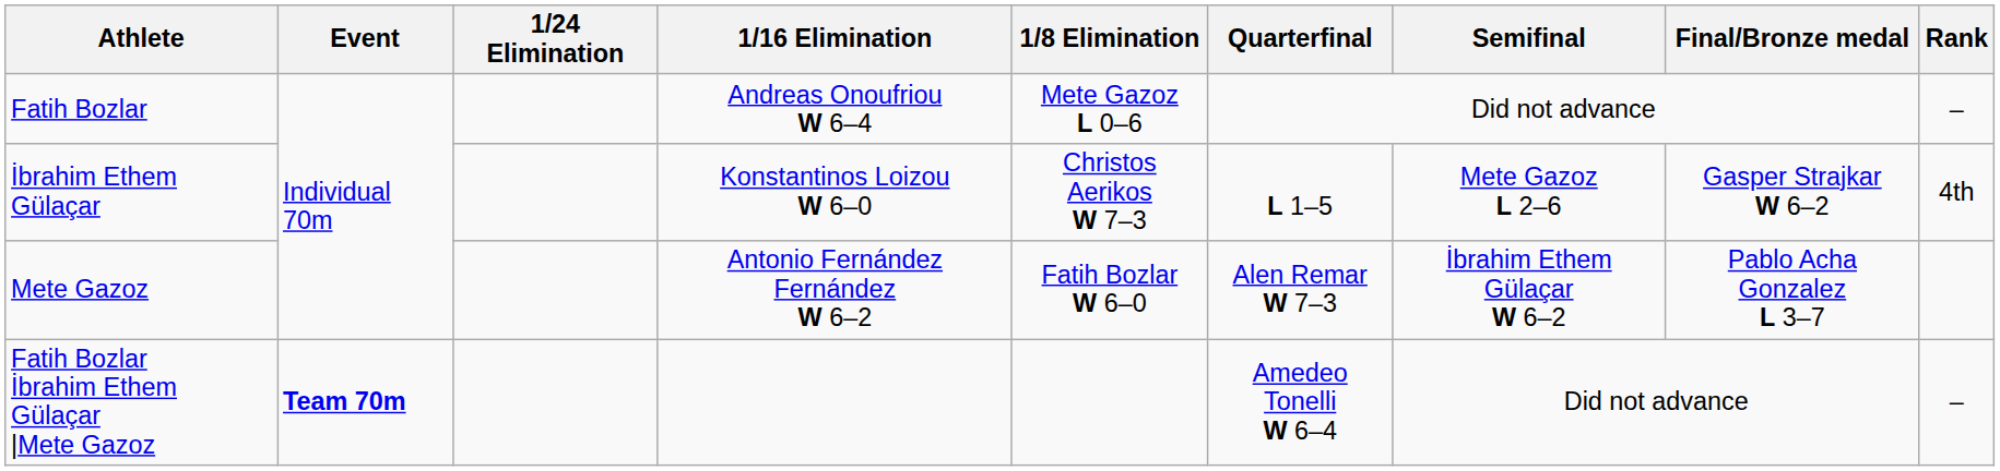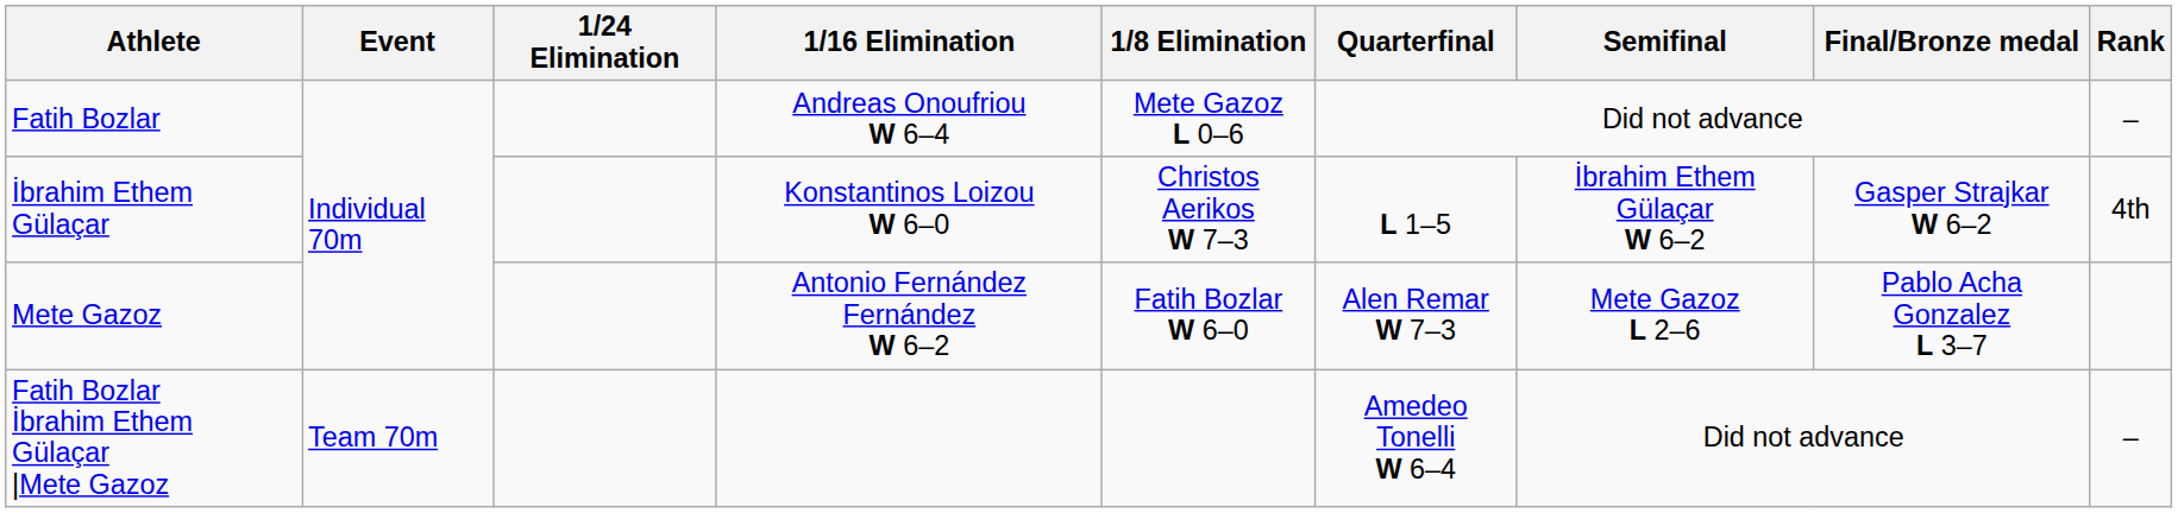 <table class=wikitable>
 <tr>
 <th>Athlete</th>
 <th>Event</th>
 <th>1/24 Elimination</th>
 <th>1/16 Elimination</th>
 <th>1/8 Elimination</th>
 <th>Quarterfinal</th>
 <th>Semifinal</th>
 <th>Final/Bronze medal</th>
 <th>Rank</th>
 </tr>
 <tr align=center>
 <td align=left><a href='#'>Fatih Bozlar</a></td>
 <td align=left rowspan=3><a href='#'>Individual 70m</a></td>
 <td></td>
 <td> <a href='#'>Andreas Onoufriou</a> <br><strong>W</strong> 6–4</td>
 <td> <a href='#'>Mete Gazoz</a> <br><strong>L</strong> 0–6</td>
 <td colspan=3>Did not advance</td>
 <td>–</td>
 </tr>
 <tr align=center>
 <td align=left><a href='#'>İbrahim Ethem Gülaçar</a></td>
 <td></td>
 <td> <a href='#'>Konstantinos Loizou</a> <br><strong>W</strong> 6–0</td>
 <td> <a href='#'>Christos Aerikos</a> <br><strong>W</strong> 7–3</td>
 <td> <br> <strong>L</strong> 1–5</td>
-<td> <a href='#'>Mete Gazoz</a> <br><strong>L</strong> 2–6</td>
+<td> <a href='#'>İbrahim Ethem Gülaçar</a> <br><strong>W</strong> 6–2</td>
 <td> <a href='#'>Gasper Strajkar</a> <br><strong>W</strong> 6–2</td>
 <td>4th</td>
 </tr>
 <tr align=center>
 <td align=left><a href='#'>Mete Gazoz</a></td>
 <td></td>
 <td> <a href='#'>Antonio Fernández Fernández</a> <br><strong>W</strong> 6–2</td>
 <td> <a href='#'>Fatih Bozlar</a> <br><strong>W</strong> 6–0</td>
 <td> <a href='#'>Alen Remar</a> <br><strong>W</strong> 7–3</td>
-<td> <a href='#'>İbrahim Ethem Gülaçar</a> <br><strong>W</strong> 6–2</td>
+<td> <a href='#'>Mete Gazoz</a> <br><strong>L</strong> 2–6</td>
 <td> <a href='#'>Pablo Acha Gonzalez</a> <br><strong>L</strong> 3–7</td>
 <td></td>
 </tr>
 <tr align=center>
 <td align=left><a href='#'>Fatih Bozlar</a><br><a href='#'>İbrahim Ethem Gülaçar</a><br>|<a href='#'>Mete Gazoz</a></td>
-<td align=left><strong><a href='#'>Team 70m</a></strong></td>
+<td align=left><a href='#'>Team 70m</a></td>
 <td></td>
 <td></td>
 <td></td>
 <td> <a href='#'>Amedeo Tonelli</a> <br><strong>W</strong> 6–4</td>
 <td colspan=2>Did not advance</td>
 <td>–</td>
 </tr>
 </table>
